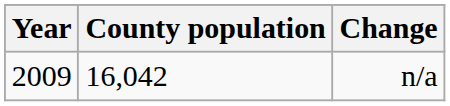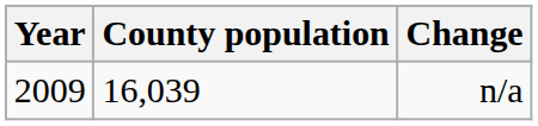 <table class="wikitable">
 <tr>
 <th>Year</th>
 <th>County population</th>
 <th>Change</th>
 </tr>
 <tr>
 <td>2009</td>
-<td>16,042</td>
+<td>16,039</td>
 <td align="right">n/a</td>
 </tr>
 </table>
